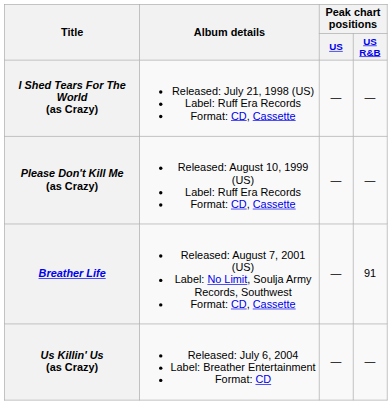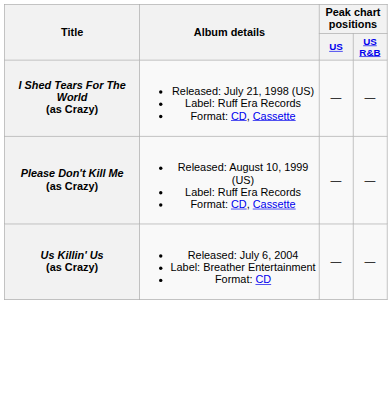 <table class="wikitable plainrowheaders" style="text-align:center;">
 <tr>
 <th scope="col" rowspan="2" style="width:12em;">Title</th>
 <th scope="col" rowspan="2" style="width:16em;">Album details</th>
 <th scope="col" colspan="2">Peak chart positions</th>
 </tr>
 <tr>
 <th scope="col" style="width:3em;font-size:90%;"><a href='#'>US</a></th>
 <th scope="col" style="width:3em;font-size:90%;"><a href='#'>US R&B</a></th>
 </tr>
 <tr>
 <th scope="row"><em>I Shed Tears For The World</em><br><span>(as Crazy)</span></th>
 <td><br><ul><li>Released: July 21, 1998 <span>(US)</span></li><li>Label: Ruff Era Records</li><li>Format: <a href='#'>CD</a>, <a href='#'>Cassette</a></li></ul></td>
 <td>—</td>
 <td>—</td>
 </tr>
 <tr>
 <th scope="row"><em>Please Don't Kill Me</em><br><span>(as Crazy)</span></th>
 <td><br><ul><li>Released: August 10, 1999 <span>(US)</span></li><li>Label: Ruff Era Records</li><li>Format: <a href='#'>CD</a>, <a href='#'>Cassette</a></li></ul></td>
 <td>—</td>
 <td>—</td>
 </tr>
 <tr>
-<th scope="row"><em><a href='#'>Breather Life</a></em></th>
-<td><br><ul><li>Released: August 7, 2001 <span>(US)</span></li><li>Label: <a href='#'>No Limit</a>, Soulja Army Records, Southwest</li><li>Format: <a href='#'>CD</a>, <a href='#'>Cassette</a></li></ul></td>
-<td>—</td>
-<td>91</td>
-</tr>
-<tr>
 <th scope="row"><em>Us Killin' Us</em><br><span>(as Crazy)</span></th>
 <td><br><ul><li>Released: July 6, 2004</li><li>Label: Breather Entertainment</li><li>Format: <a href='#'>CD</a></li></ul></td>
 <td>—</td>
 <td>—</td>
 </tr>
 </table>
